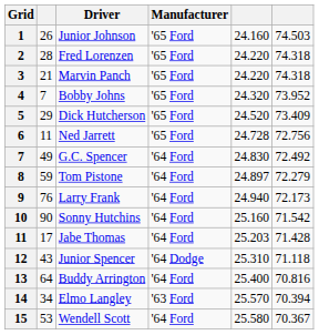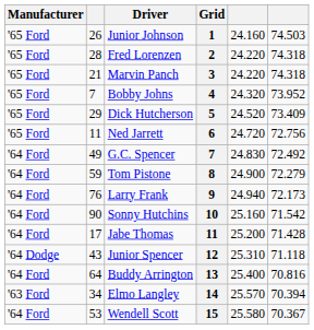 <table class="wikitable">
 <tr>
-<th>Grid</th>
+<th>Manufacturer</th>
 <th></th>
 <th>Driver</th>
-<th>Manufacturer</th>
+<th>Grid</th>
 <th></th>
 <th></th>
 </tr>
 <tr>
-<th>1</th>
+<td>'65 <a href='#'>Ford</a></td>
 <td>26</td>
 <td><a href='#'>Junior Johnson</a></td>
-<td>'65 <a href='#'>Ford</a></td>
+<th>1</th>
 <td>24.160</td>
 <td>74.503</td>
 </tr>
 <tr>
-<th>2</th>
+<td>'65 <a href='#'>Ford</a></td>
 <td>28</td>
 <td><a href='#'>Fred Lorenzen</a></td>
-<td>'65 <a href='#'>Ford</a></td>
+<th>2</th>
 <td>24.220</td>
 <td>74.318</td>
 </tr>
 <tr>
-<th>3</th>
+<td>'65 <a href='#'>Ford</a></td>
 <td>21</td>
 <td><a href='#'>Marvin Panch</a></td>
-<td>'65 <a href='#'>Ford</a></td>
+<th>3</th>
 <td>24.220</td>
 <td>74.318</td>
 </tr>
 <tr>
-<th>4</th>
+<td>'65 <a href='#'>Ford</a></td>
 <td>7</td>
 <td><a href='#'>Bobby Johns</a></td>
-<td>'65 <a href='#'>Ford</a></td>
+<th>4</th>
 <td>24.320</td>
 <td>73.952</td>
 </tr>
 <tr>
-<th>5</th>
+<td>'65 <a href='#'>Ford</a></td>
 <td>29</td>
 <td><a href='#'>Dick Hutcherson</a></td>
-<td>'65 <a href='#'>Ford</a></td>
+<th>5</th>
 <td>24.520</td>
 <td>73.409</td>
 </tr>
 <tr>
-<th>6</th>
+<td>'65 <a href='#'>Ford</a></td>
 <td>11</td>
 <td><a href='#'>Ned Jarrett</a></td>
-<td>'65 <a href='#'>Ford</a></td>
-<td>24.728</td>
+<th>6</th>
+<td>24.720</td>
 <td>72.756</td>
 </tr>
 <tr>
-<th>7</th>
+<td>'64 <a href='#'>Ford</a></td>
 <td>49</td>
 <td><a href='#'>G.C. Spencer</a></td>
-<td>'64 <a href='#'>Ford</a></td>
+<th>7</th>
 <td>24.830</td>
 <td>72.492</td>
 </tr>
 <tr>
-<th>8</th>
+<td>'64 <a href='#'>Ford</a></td>
 <td>59</td>
 <td><a href='#'>Tom Pistone</a></td>
-<td>'64 <a href='#'>Ford</a></td>
-<td>24.897</td>
+<th>8</th>
+<td>24.900</td>
 <td>72.279</td>
 </tr>
 <tr>
-<th>9</th>
+<td>'64 <a href='#'>Ford</a></td>
 <td>76</td>
 <td><a href='#'>Larry Frank</a></td>
-<td>'64 <a href='#'>Ford</a></td>
+<th>9</th>
 <td>24.940</td>
 <td>72.173</td>
 </tr>
 <tr>
-<th>10</th>
+<td>'64 <a href='#'>Ford</a></td>
 <td>90</td>
 <td><a href='#'>Sonny Hutchins</a></td>
-<td>'64 <a href='#'>Ford</a></td>
+<th>10</th>
 <td>25.160</td>
 <td>71.542</td>
 </tr>
 <tr>
-<th>11</th>
+<td>'64 <a href='#'>Ford</a></td>
 <td>17</td>
 <td><a href='#'>Jabe Thomas</a></td>
-<td>'64 <a href='#'>Ford</a></td>
-<td>25.203</td>
+<th>11</th>
+<td>25.200</td>
 <td>71.428</td>
 </tr>
 <tr>
-<th>12</th>
+<td>'64 <a href='#'>Dodge</a></td>
 <td>43</td>
 <td><a href='#'>Junior Spencer</a></td>
-<td>'64 <a href='#'>Dodge</a></td>
+<th>12</th>
 <td>25.310</td>
 <td>71.118</td>
 </tr>
 <tr>
-<th>13</th>
+<td>'64 <a href='#'>Ford</a></td>
 <td>64</td>
 <td><a href='#'>Buddy Arrington</a></td>
-<td>'64 <a href='#'>Ford</a></td>
+<th>13</th>
 <td>25.400</td>
 <td>70.816</td>
 </tr>
 <tr>
-<th>14</th>
+<td>'63 <a href='#'>Ford</a></td>
 <td>34</td>
 <td><a href='#'>Elmo Langley</a></td>
-<td>'63 <a href='#'>Ford</a></td>
+<th>14</th>
 <td>25.570</td>
 <td>70.394</td>
 </tr>
 <tr>
-<th>15</th>
+<td>'64 <a href='#'>Ford</a></td>
 <td>53</td>
 <td><a href='#'>Wendell Scott</a></td>
-<td>'64 <a href='#'>Ford</a></td>
+<th>15</th>
 <td>25.580</td>
 <td>70.367</td>
 </tr>
 </table>
